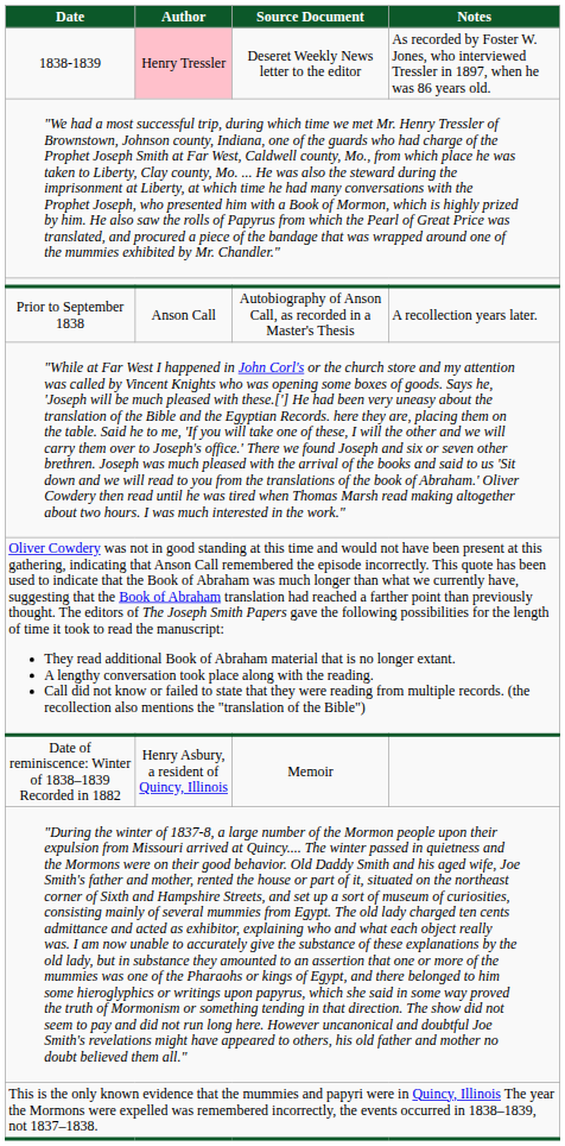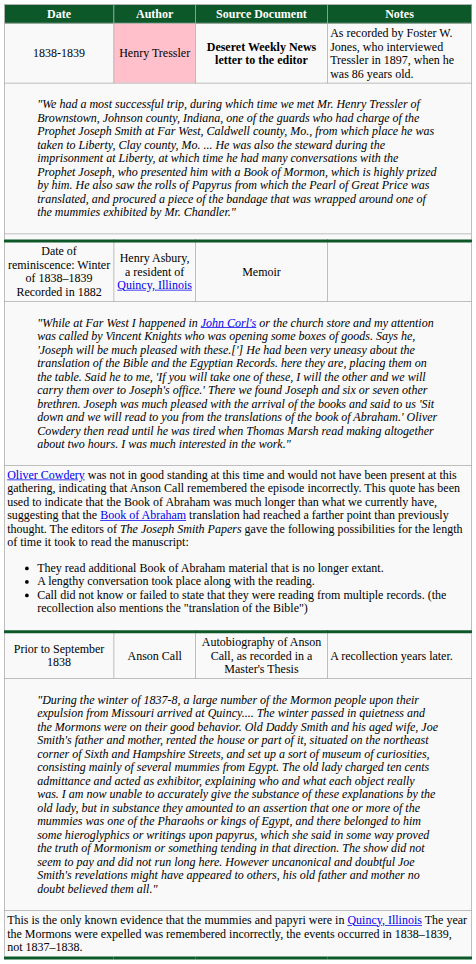 <table class="wikitable plainrowheaders" style="width:100%;">
 <tr>
 <th style="background: #0C5829; color:white">Date</th>
 <th style="background: #0C5829; color:white">Author</th>
 <th style="background: #0C5829; color:white">Source Document</th>
 <th style="background: #0C5829; color:white">Notes</th>
 </tr>
 <tr>
 <td align="center">1838-1839</td>
 <td align="center" style="background: pink;">Henry Tressler</td>
-<td align="center">Deseret Weekly News letter to the editor</td>
+<td align="center"><strong>Deseret Weekly News letter to the editor</strong></td>
 <td>As recorded by Foster W. Jones, who interviewed Tressler in 1897, when he was 86 years old.</td>
 </tr>
 <tr>
 <td colspan="4"><blockquote><em>"We had a most successful trip, during which time we met Mr. Henry Tressler of Brownstown, Johnson county, Indiana, one of the guards who had charge of the Prophet Joseph Smith at Far West, Caldwell county, Mo., from which place he was taken to Liberty, Clay county, Mo. ... He was also the steward during the imprisonment at Liberty, at which time he had many conversations with the Prophet Joseph, who presented him with a Book of Mormon, which is highly prized by him.  He also saw the rolls of Papyrus from which the Pearl of Great Price was translated, and procured a piece of the bandage that was wrapped around one of the mummies exhibited by Mr. Chandler."</em></blockquote></td>
 </tr>
 <tr style="border-bottom: 4px solid #0C5829;">
 <td colspan="4"></td>
 </tr>
 <tr>
-<td align="center">Prior to September 1838</td>
-<td align="center">Anson Call</td>
-<td align="center">Autobiography of Anson Call, as recorded in a Master's Thesis</td>
-<td>A recollection years later.</td>
+<td align="center">Date of reminiscence: Winter of 1838–1839<br>Recorded in 1882</td>
+<td align="center">Henry Asbury, a resident of <a href='#'>Quincy, Illinois</a></td>
+<td align="center">Memoir</td>
+<td></td>
 </tr>
 <tr>
 <td colspan="4"><blockquote><em>"While at Far West I happened in <a href='#'>John Corl's</a> or the church store and my attention was called by Vincent Knights who was opening some boxes of goods. Says he, 'Joseph will be much pleased with these.['] He had been very uneasy about the translation of the Bible and the Egyptian Records.  here they are, placing them on the table.  Said he to me, 'If you will take one of these, I will the other and we will carry them over to Joseph's office.' There we found Joseph and six or seven other brethren. Joseph was much pleased with the arrival of the books and said to us 'Sit down and we will read to you from the translations of the book of Abraham.' Oliver Cowdery then read until he was tired when Thomas Marsh read making altogether about two hours. I was much interested in the work."</em></blockquote></td>
 </tr>
 <tr style="border-bottom: 4px solid #0C5829;">
 <td colspan="4"><a href='#'>Oliver Cowdery</a> was not in good standing at this time and would not have been present at this gathering, indicating that Anson Call remembered the episode incorrectly. This quote has been used to indicate that the Book of Abraham was much longer than what we currently have, suggesting that the <a href='#'>Book of Abraham</a> translation had reached a farther point than previously thought. The editors of <em>The Joseph Smith Papers</em> gave the following possibilities for the length of time it took to read the manuscript:<br><ul><li>They read additional Book of Abraham material that is no longer extant.</li><li>A lengthy conversation took place along with the reading.</li><li>Call did not know or failed to state that they were reading from multiple records. (the recollection also mentions the "translation of the Bible")</li></ul></td>
 </tr>
 <tr>
-<td align="center">Date of reminiscence: Winter of 1838–1839<br>Recorded in 1882</td>
-<td align="center">Henry Asbury, a resident of <a href='#'>Quincy, Illinois</a></td>
-<td align="center">Memoir</td>
-<td></td>
+<td align="center">Prior to September 1838</td>
+<td align="center">Anson Call</td>
+<td align="center">Autobiography of Anson Call, as recorded in a Master's Thesis</td>
+<td>A recollection years later.</td>
 </tr>
 <tr>
 <td colspan="4"><blockquote><em>"During the winter of 1837-8, a large number of the Mormon people upon their expulsion from Missouri arrived at Quincy.... The winter passed in quietness and the Mormons were on their good behavior. Old Daddy Smith and his aged wife, Joe Smith's father and mother, rented the house or part of it, situated on the northeast corner of Sixth and Hampshire Streets, and set up a sort of museum of curiosities, consisting mainly of several mummies from Egypt. The old lady charged ten cents admittance and acted as exhibitor, explaining who and what each object really was. I am now unable to accurately give the substance of these explanations by the old lady, but in substance they amounted to an assertion that one or more of the mummies was one of the Pharaohs or kings of Egypt, and there belonged to him some hieroglyphics or writings upon papyrus, which she said in some way proved the truth of Mormonism or something tending in that direction. The show did not seem to pay and did not run long here.  However uncanonical and doubtful Joe Smith's revelations might have appeared to others, his old father and mother no doubt believed them all."</em></blockquote></td>
 </tr>
 <tr style="border-bottom: 4px solid #0C5829;">
 <td colspan="4">This is the only known evidence that the mummies and papyri were in <a href='#'>Quincy, Illinois</a>  The year the Mormons were expelled was remembered incorrectly, the events occurred in 1838–1839, not 1837–1838.</td>
 </tr>
 </table>
